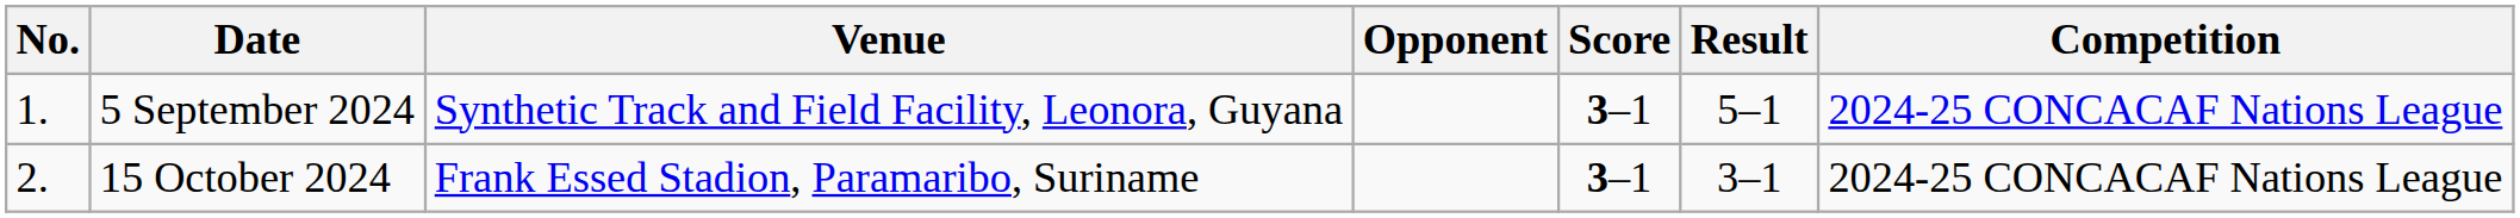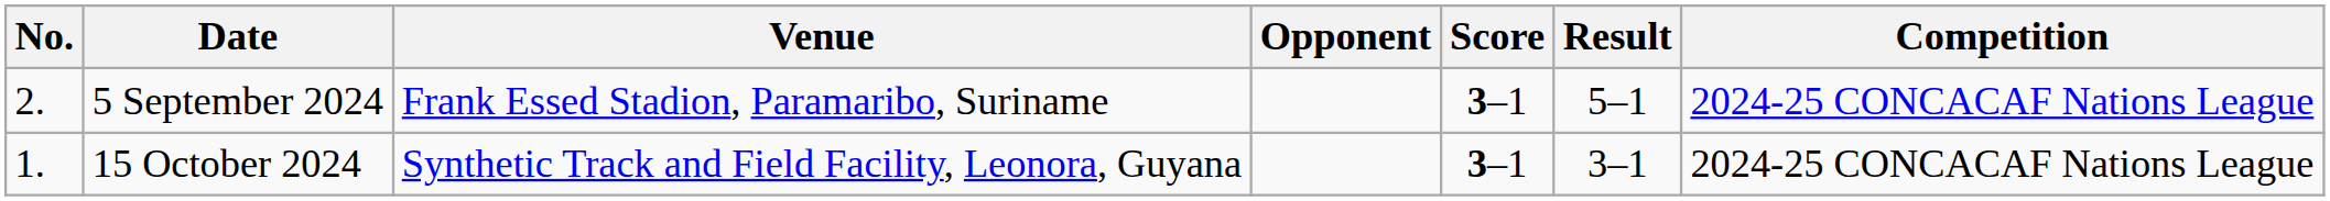 <table class="wikitable" border="1">
 <tr>
 <th>No.</th>
 <th>Date</th>
 <th>Venue</th>
 <th>Opponent</th>
 <th>Score</th>
 <th>Result</th>
 <th>Competition</th>
 </tr>
 <tr>
-<td>1.</td>
+<td>2.</td>
 <td>5 September 2024</td>
-<td><a href='#'>Synthetic Track and Field Facility</a>, <a href='#'>Leonora</a>, Guyana</td>
+<td><a href='#'>Frank Essed Stadion</a>, <a href='#'>Paramaribo</a>, Suriname</td>
 <td></td>
 <td align=center><strong>3</strong>–1</td>
 <td align=center>5–1</td>
 <td><a href='#'>2024-25 CONCACAF Nations League</a></td>
 </tr>
 <tr>
-<td>2.</td>
+<td>1.</td>
 <td>15 October 2024</td>
-<td><a href='#'>Frank Essed Stadion</a>, <a href='#'>Paramaribo</a>, Suriname</td>
+<td><a href='#'>Synthetic Track and Field Facility</a>, <a href='#'>Leonora</a>, Guyana</td>
 <td></td>
 <td align=center><strong>3</strong>–1</td>
 <td align=center>3–1</td>
 <td>2024-25 CONCACAF Nations League</td>
 </tr>
 </table>
